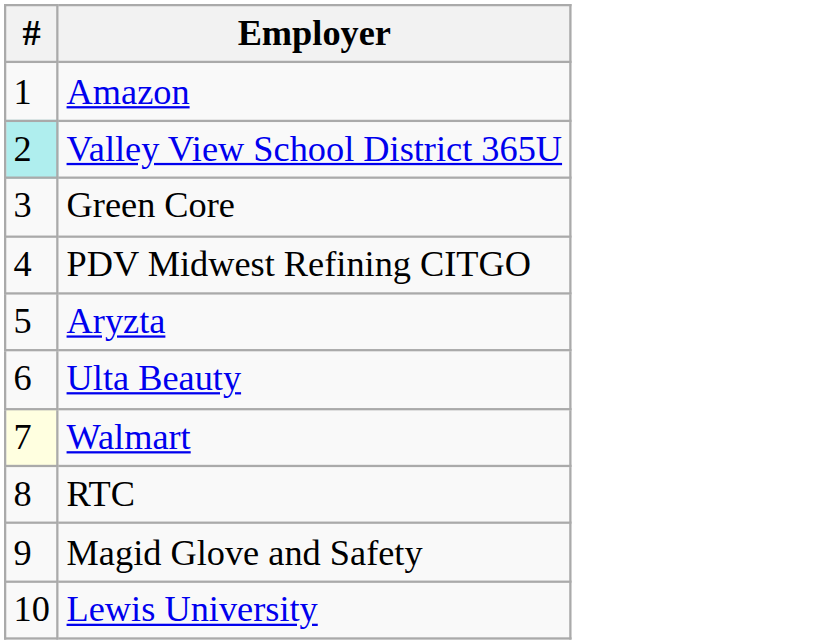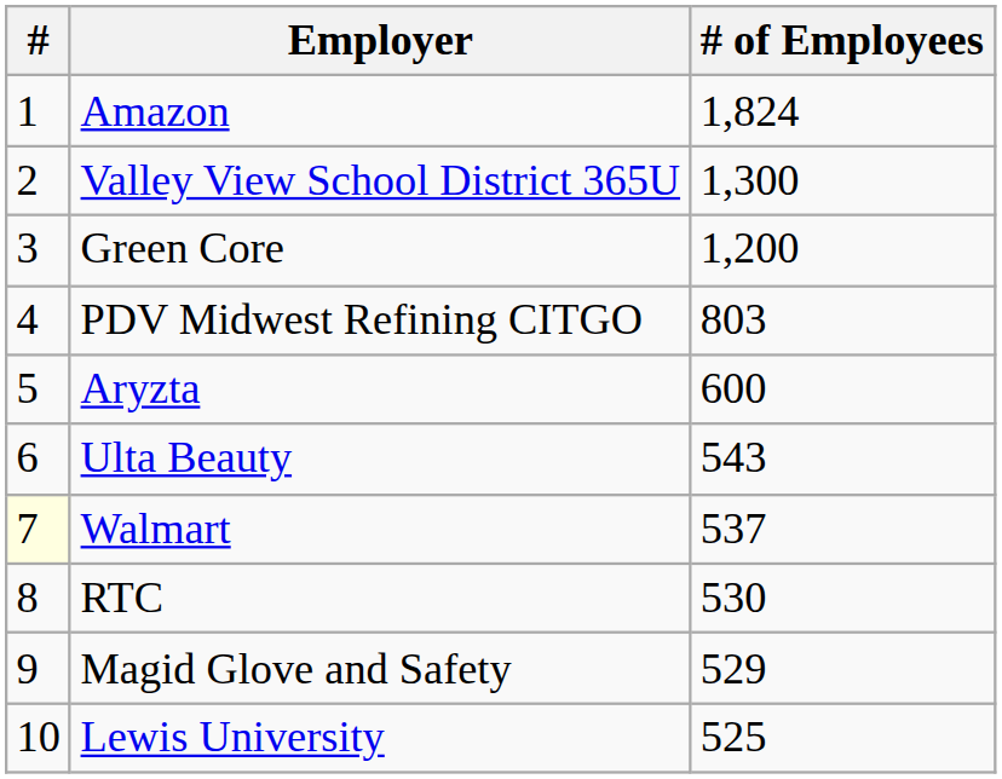 <table class="wikitable sortable">
 <tr>
 <th>#</th>
 <th>Employer</th>
+<th># of Employees</th>
 </tr>
 <tr>
 <td>1</td>
 <td><a href='#'>Amazon</a></td>
+<td>1,824</td>
 </tr>
 <tr>
-<td style="background: paleturquoise;">2</td>
+<td>2</td>
 <td><a href='#'>Valley View School District 365U</a></td>
+<td>1,300</td>
 </tr>
 <tr>
 <td>3</td>
 <td>Green Core</td>
+<td>1,200</td>
 </tr>
 <tr>
 <td>4</td>
 <td>PDV Midwest Refining CITGO</td>
+<td>803</td>
 </tr>
 <tr>
 <td>5</td>
 <td><a href='#'>Aryzta</a></td>
+<td>600</td>
 </tr>
 <tr>
 <td>6</td>
 <td><a href='#'>Ulta Beauty</a></td>
+<td>543</td>
 </tr>
 <tr>
 <td style="background: lightyellow;">7</td>
 <td><a href='#'>Walmart</a></td>
+<td>537</td>
 </tr>
 <tr>
 <td>8</td>
 <td>RTC</td>
+<td>530</td>
 </tr>
 <tr>
 <td>9</td>
 <td>Magid Glove and Safety</td>
+<td>529</td>
 </tr>
 <tr>
 <td>10</td>
 <td><a href='#'>Lewis University</a></td>
+<td>525</td>
 </tr>
 </table>
